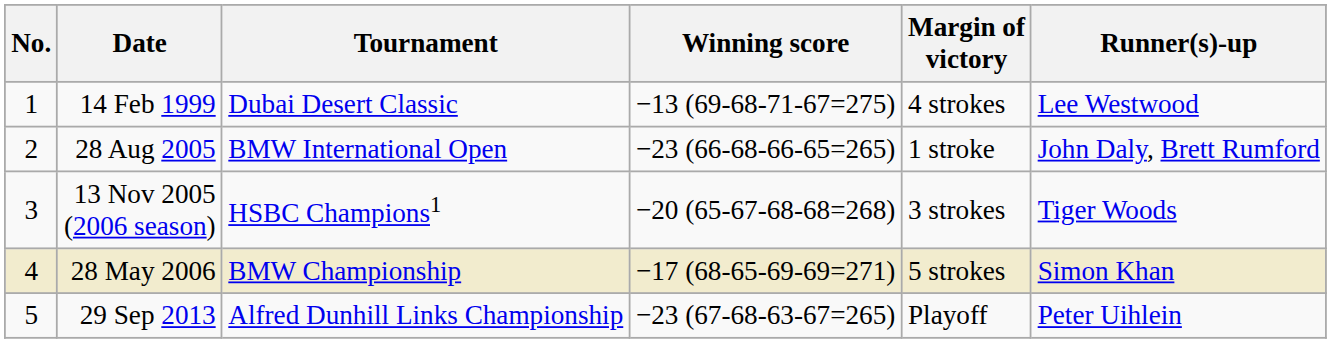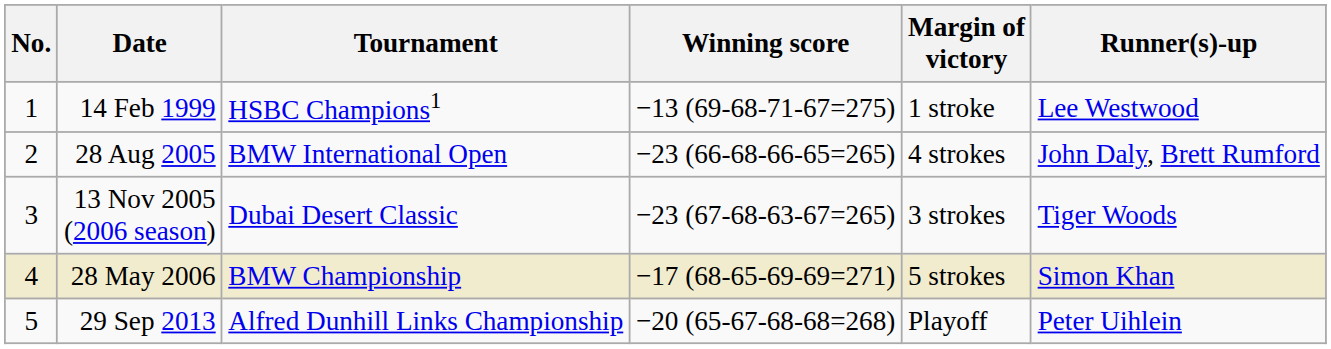 <table class="wikitable" style="font-size:95%;">
 <tr>
 <th>No.</th>
 <th>Date</th>
 <th>Tournament</th>
 <th>Winning score</th>
 <th>Margin of<br>victory</th>
 <th>Runner(s)-up</th>
 </tr>
 <tr>
 <td align=center>1</td>
 <td align=right>14 Feb <a href='#'>1999</a></td>
-<td><a href='#'>Dubai Desert Classic</a></td>
+<td><a href='#'>HSBC Champions</a><sup>1</sup></td>
 <td>−13 (69-68-71-67=275)</td>
-<td>4 strokes</td>
+<td>1 stroke</td>
 <td> <a href='#'>Lee Westwood</a></td>
 </tr>
 <tr>
 <td align=center>2</td>
 <td align=right>28 Aug <a href='#'>2005</a></td>
 <td><a href='#'>BMW International Open</a></td>
 <td>−23 (66-68-66-65=265)</td>
-<td>1 stroke</td>
+<td>4 strokes</td>
 <td> <a href='#'>John Daly</a>,  <a href='#'>Brett Rumford</a></td>
 </tr>
 <tr>
 <td align=center>3</td>
 <td align=right>13 Nov 2005<br>(<a href='#'>2006 season</a>)</td>
-<td><a href='#'>HSBC Champions</a><sup>1</sup></td>
-<td>−20 (65-67-68-68=268)</td>
+<td><a href='#'>Dubai Desert Classic</a></td>
+<td>−23 (67-68-63-67=265)</td>
 <td>3 strokes</td>
 <td> <a href='#'>Tiger Woods</a></td>
 </tr>
 <tr style="background:#f2ecce;">
 <td align=center>4</td>
 <td align=right>28 May 2006</td>
 <td><a href='#'>BMW Championship</a></td>
 <td>−17 (68-65-69-69=271)</td>
 <td>5 strokes</td>
 <td> <a href='#'>Simon Khan</a></td>
 </tr>
 <tr>
 <td align=center>5</td>
 <td align=right>29 Sep <a href='#'>2013</a></td>
 <td><a href='#'>Alfred Dunhill Links Championship</a></td>
-<td>−23 (67-68-63-67=265)</td>
+<td>−20 (65-67-68-68=268)</td>
 <td>Playoff</td>
 <td> <a href='#'>Peter Uihlein</a></td>
 </tr>
 </table>
